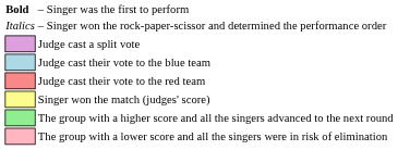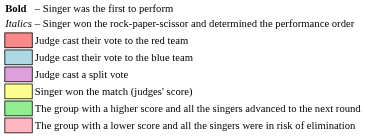 <table class="toccolours" style="font-size: 90%; white-space: nowrap;">
 <tr>
 <td><strong>Bold</strong></td>
 <td>– Singer was the first to perform</td>
 </tr>
 <tr>
 <td><em>Italics</em></td>
 <td>– Singer won the rock-paper-scissor and determined the performance order</td>
 </tr>
 <tr>
-<td style="background:plum; border:1px solid black;">     </td>
-<td>Judge cast a split vote</td>
+<td style="background:#f98989; border:1px solid black;">     </td>
+<td>Judge cast their vote to the red team</td>
 </tr>
 <tr>
 <td style="background:lightblue; border:1px solid black;">     </td>
 <td>Judge cast their vote to the blue team</td>
 </tr>
 <tr>
-<td style="background:#f98989; border:1px solid black;">     </td>
-<td>Judge cast their vote to the red team</td>
+<td style="background:plum; border:1px solid black;">     </td>
+<td>Judge cast a split vote</td>
 </tr>
 <tr>
 <td style="background:#fdfc8f; border:1px solid black;">     </td>
 <td>Singer won the match (judges' score)</td>
 </tr>
 <tr>
 <td style="background:lightgreen; border:1px solid black;">     </td>
 <td>The group with a higher score and all the singers advanced to the next round</td>
 </tr>
 <tr>
 <td style="background:lightpink; border:1px solid black;">     </td>
 <td>The group with a lower score and all the singers were in risk of elimination</td>
 </tr>
 </table>
